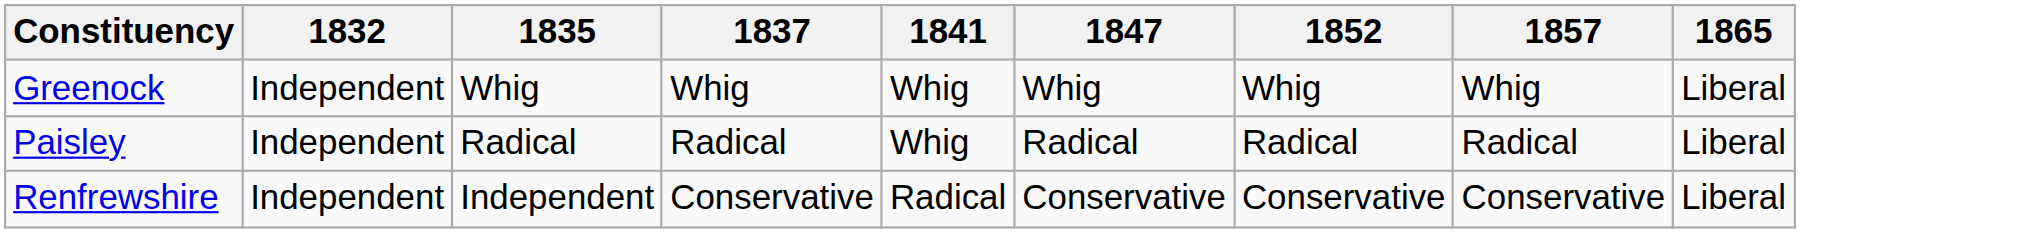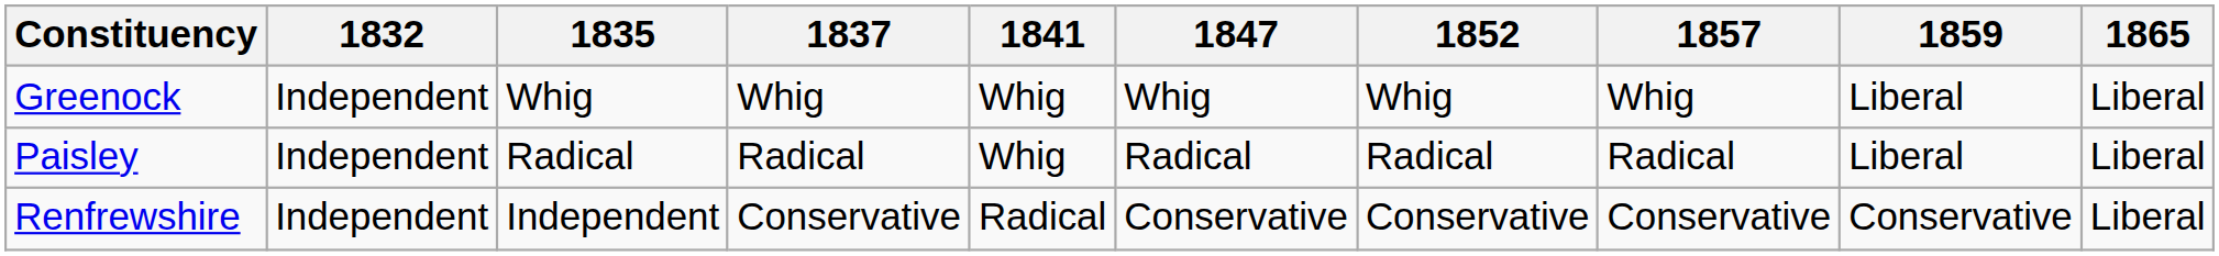 <table class=wikitable sortable>
 <tr>
 <th>Constituency</th>
 <th>1832</th>
 <th>1835</th>
 <th>1837</th>
 <th>1841</th>
 <th>1847</th>
 <th>1852</th>
 <th>1857</th>
+<th>1859</th>
 <th>1865</th>
 </tr>
 <tr>
 <td><a href='#'>Greenock</a></td>
 <td bgcolor=>Independent</td>
 <td bgcolor=>Whig</td>
 <td bgcolor=>Whig</td>
 <td bgcolor=>Whig</td>
 <td bgcolor=>Whig</td>
 <td bgcolor=>Whig</td>
 <td bgcolor=>Whig</td>
 <td bgcolor=>Liberal</td>
+<td bgcolor=>Liberal</td>
 </tr>
 <tr>
 <td><a href='#'>Paisley</a></td>
 <td bgcolor=>Independent</td>
 <td bgcolor=>Radical</td>
 <td bgcolor=>Radical</td>
 <td bgcolor=>Whig</td>
 <td bgcolor=>Radical</td>
 <td bgcolor=>Radical</td>
 <td bgcolor=>Radical</td>
 <td bgcolor=>Liberal</td>
+<td bgcolor=>Liberal</td>
 </tr>
 <tr>
 <td><a href='#'>Renfrewshire</a></td>
 <td bgcolor=>Independent</td>
 <td bgcolor=>Independent</td>
 <td bgcolor=>Conservative</td>
 <td bgcolor=>Radical</td>
 <td bgcolor=>Conservative</td>
 <td bgcolor=>Conservative</td>
 <td bgcolor=>Conservative</td>
+<td bgcolor=>Conservative</td>
 <td bgcolor=>Liberal</td>
 </tr>
 </table>
